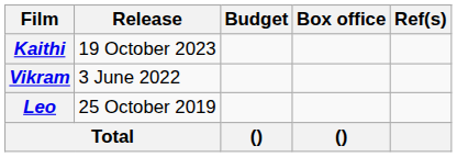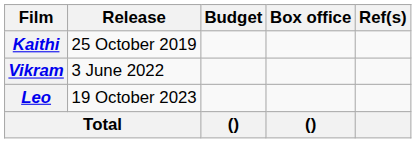 <table class="wikitable">
 <tr>
 <th>Film</th>
 <th>Release</th>
 <th>Budget</th>
 <th>Box office</th>
 <th>Ref(s)</th>
 </tr>
 <tr>
 <th><em><a href='#'>Kaithi</a></em></th>
-<td>19 October 2023</td>
+<td>25 October 2019</td>
 <td></td>
 <td></td>
 <td></td>
 </tr>
 <tr>
 <th><em><a href='#'>Vikram</a></em></th>
 <td>3 June 2022</td>
 <td></td>
 <td></td>
 <td></td>
 </tr>
 <tr>
 <th><strong><em><a href='#'>Leo</a></em></strong></th>
-<td>25 October 2019</td>
+<td>19 October 2023</td>
 <td></td>
 <td></td>
 <td></td>
 </tr>
 <tr>
 <th colspan="2" style="text-align:centr;">Total</th>
 <th style="text-align:centr;"> () <br></th>
 <th style="text-align:center;"> () <br></th>
 <th></th>
 </tr>
 </table>
